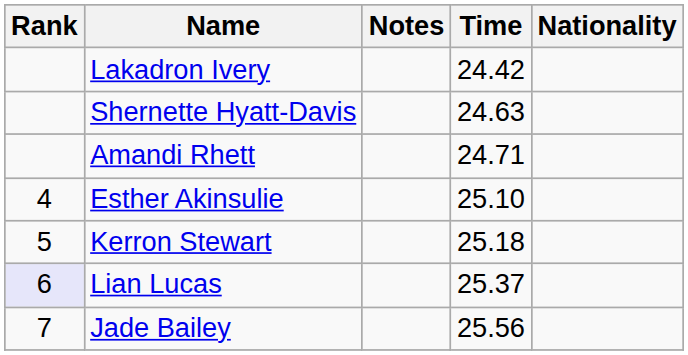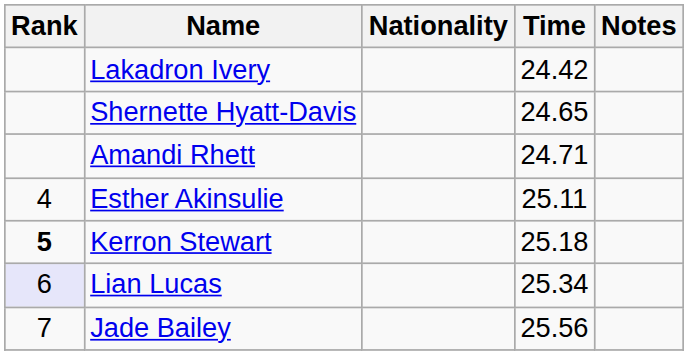 <table class="wikitable sortable" style="text-align:center">
 <tr>
 <th>Rank</th>
 <th>Name</th>
+<th>Nationality</th>
+<th>Time</th>
 <th>Notes</th>
-<th>Time</th>
-<th>Nationality</th>
 </tr>
 <tr>
 <td align=center></td>
 <td align=left><a href='#'>Lakadron Ivery</a></td>
+<td align=left></td>
+<td>24.42</td>
 <td></td>
-<td>24.42</td>
-<td align=left></td>
 </tr>
 <tr>
 <td align=center></td>
 <td align=left><a href='#'>Shernette Hyatt-Davis</a></td>
+<td align=left></td>
+<td>24.65</td>
 <td></td>
-<td>24.63</td>
-<td align=left></td>
 </tr>
 <tr>
 <td align=center></td>
 <td align=left><a href='#'>Amandi Rhett</a></td>
+<td align=left></td>
+<td>24.71</td>
 <td></td>
-<td>24.71</td>
-<td align=left></td>
 </tr>
 <tr>
 <td align=center>4</td>
 <td align=left><a href='#'>Esther Akinsulie</a></td>
+<td align=left></td>
+<td>25.11</td>
 <td></td>
-<td>25.10</td>
-<td align=left></td>
 </tr>
 <tr>
-<td align=center>5</td>
+<td align=center><strong>5</strong></td>
 <td align=left><a href='#'>Kerron Stewart</a></td>
+<td align=left></td>
+<td>25.18</td>
 <td></td>
-<td>25.18</td>
-<td align=left></td>
 </tr>
 <tr>
 <td align=center style="background: lavender;">6</td>
 <td align=left><a href='#'>Lian Lucas</a></td>
+<td align=left></td>
+<td>25.34</td>
 <td></td>
-<td>25.37</td>
-<td align=left></td>
 </tr>
 <tr>
 <td align=center>7</td>
 <td align=left><a href='#'>Jade Bailey</a></td>
+<td align=left></td>
+<td>25.56</td>
 <td></td>
-<td>25.56</td>
-<td align=left></td>
 </tr>
 </table>
